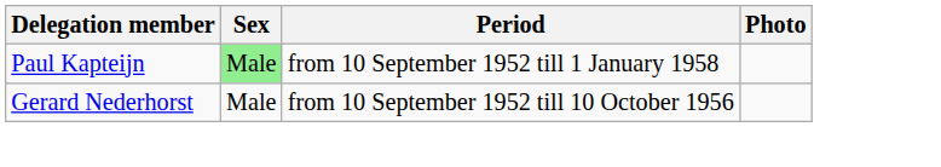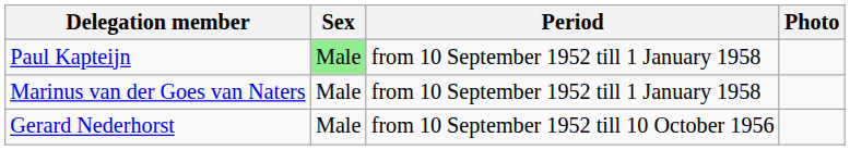 <table class="wikitable vatop">
 <tr>
 <th>Delegation member</th>
 <th>Sex</th>
 <th>Period</th>
 <th>Photo</th>
 </tr>
 <tr>
 <td><a href='#'>Paul Kapteijn</a></td>
 <td style="background: lightgreen;">Male</td>
 <td>from 10 September 1952 till 1 January 1958</td>
 <td></td>
 </tr>
 <tr>
+<td><a href='#'>Marinus van der Goes van Naters</a></td>
+<td>Male</td>
+<td>from 10 September 1952 till 1 January 1958</td>
+<td></td>
+</tr>
+<tr>
 <td><a href='#'>Gerard Nederhorst</a></td>
 <td>Male</td>
 <td>from 10 September 1952 till 10 October 1956</td>
 <td></td>
 </tr>
 </table>
